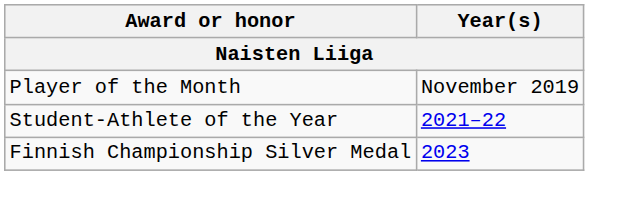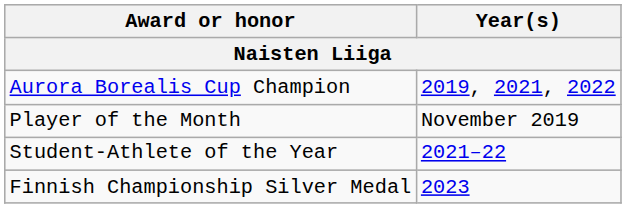 <table class="wikitable">
 <tr>
 <th>Award or honor</th>
 <th>Year(s)</th>
 </tr>
 <tr>
 <th colspan="2">Naisten Liiga</th>
+</tr>
+<tr>
+<td><a href='#'>Aurora Borealis Cup</a> Champion</td>
+<td><a href='#'>2019</a>, <a href='#'>2021</a>, <a href='#'>2022</a></td>
 </tr>
 <tr>
 <td>Player of the Month</td>
 <td>November 2019</td>
 </tr>
 <tr>
 <td>Student-Athlete of the Year</td>
 <td><a href='#'>2021–22</a></td>
 </tr>
 <tr>
 <td>Finnish Championship Silver Medal</td>
 <td><a href='#'>2023</a></td>
 </tr>
 </table>
